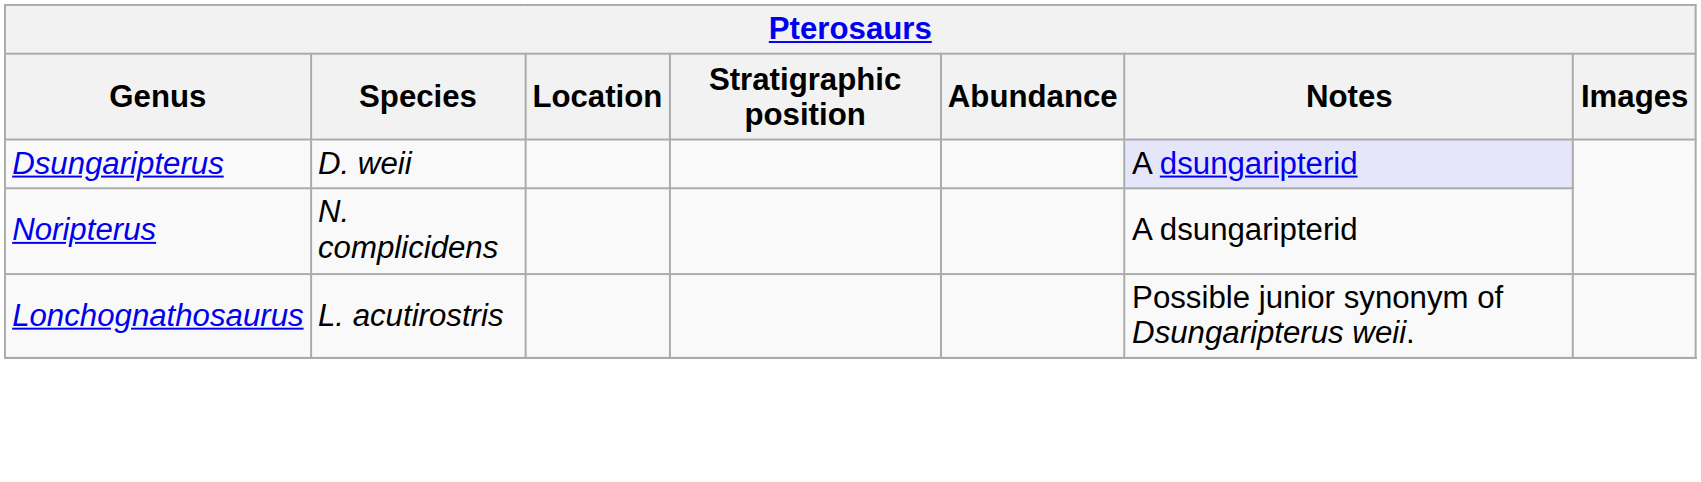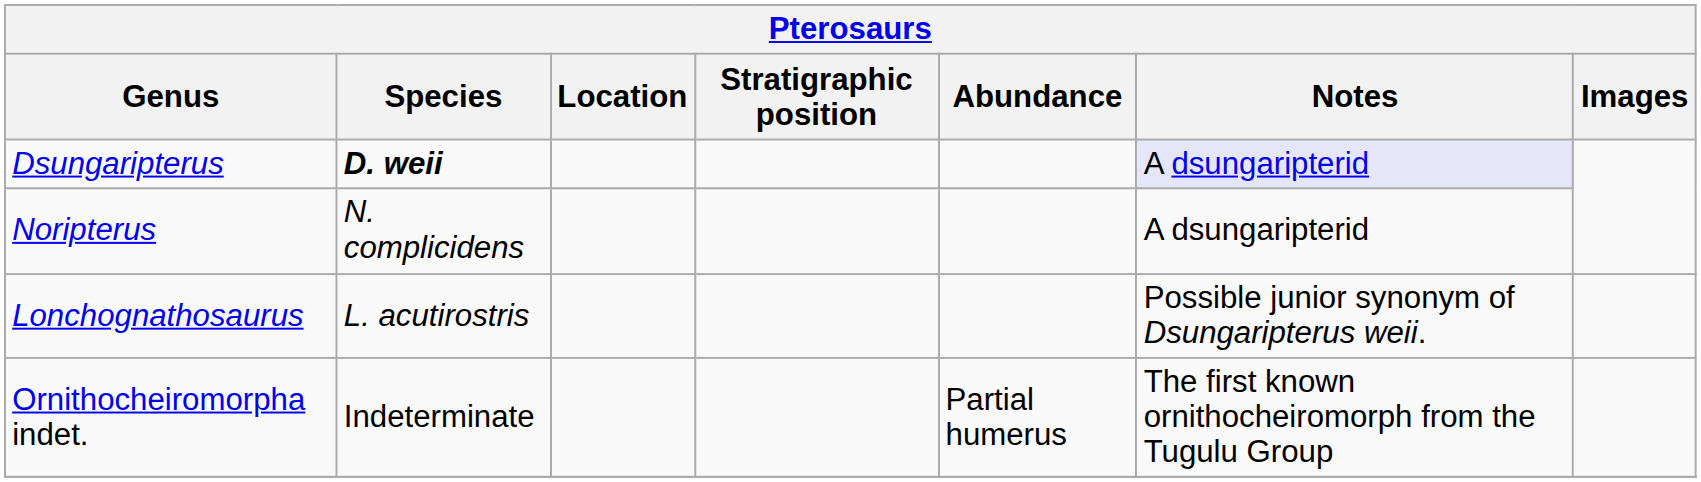 <table class="wikitable" align="center">
 <tr>
 <th colspan="7" align="center"><strong><a href='#'>Pterosaurs</a></strong></th>
 </tr>
 <tr>
 <th>Genus</th>
 <th>Species</th>
 <th>Location</th>
 <th>Stratigraphic position</th>
 <th>Abundance</th>
 <th>Notes</th>
 <th>Images</th>
 </tr>
 <tr>
 <td><em><a href='#'>Dsungaripterus</a></em></td>
-<td><em>D. weii</em></td>
+<td><strong><em>D. weii</em></strong></td>
 <td></td>
 <td></td>
 <td></td>
 <td style="background: lavender;">A <a href='#'>dsungaripterid</a></td>
 <td rowspan=2></td>
 </tr>
 <tr>
 <td><em><a href='#'>Noripterus</a></em></td>
 <td><em>N. complicidens</em></td>
 <td></td>
 <td></td>
 <td></td>
 <td>A dsungaripterid</td>
 </tr>
 <tr>
 <td><em><a href='#'>Lonchognathosaurus</a></em></td>
 <td><em>L. acutirostris</em></td>
 <td></td>
 <td></td>
 <td></td>
 <td>Possible junior synonym of <em>Dsungaripterus weii</em>.</td>
 <td></td>
 </tr>
 <tr>
+<td><a href='#'>Ornithocheiromorpha</a> indet.</td>
+<td>Indeterminate</td>
+<td></td>
+<td></td>
+<td>Partial humerus</td>
+<td>The first known ornithocheiromorph from the Tugulu Group</td>
+<td></td>
+</tr>
+<tr>
 </tr>
 </table>
